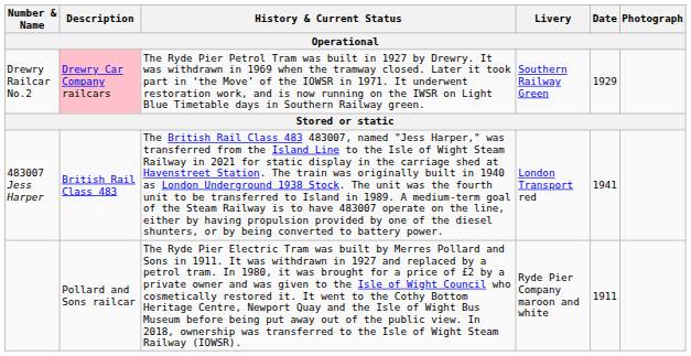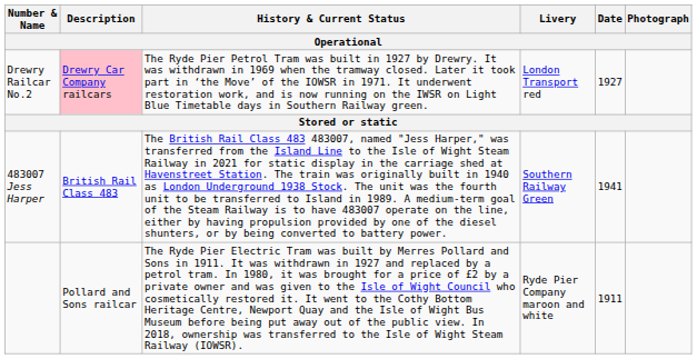 <table class="wikitable">
 <tr>
 <th>Number & Name</th>
 <th>Description</th>
 <th>History & Current Status</th>
 <th>Livery</th>
 <th>Date</th>
 <th>Photograph</th>
 </tr>
 <tr>
 <th colspan="6">Operational</th>
 </tr>
 <tr>
 <td>Drewry Railcar No.2</td>
 <td style="background: pink;"><a href='#'>Drewry Car Company</a> railcars</td>
 <td>The Ryde Pier Petrol Tram was built in 1927 by Drewry. It was withdrawn in 1969 when the tramway closed. Later it took part in ‘the Move’ of the IOWSR in 1971. It underwent restoration work, and is now running on the IWSR on Light Blue Timetable days in Southern Railway green.</td>
-<td><a href='#'>Southern Railway Green</a></td>
-<td>1929</td>
+<td><a href='#'>London Transport</a> red</td>
+<td>1927</td>
 <td></td>
 </tr>
 <tr>
 <th colspan="6">Stored or static</th>
 </tr>
 <tr>
 <td>483007<br><em>Jess Harper</em></td>
 <td><a href='#'>British Rail Class 483</a></td>
 <td>The <a href='#'>British Rail Class 483</a> 483007, named "Jess Harper," was transferred from the <a href='#'>Island Line</a> to the Isle of Wight Steam Railway in 2021 for static display in the carriage shed at <a href='#'>Havenstreet Station</a>. The train was originally built in 1940 as <a href='#'>London Underground 1938 Stock</a>. The unit was the fourth unit to be transferred to Island in 1989. A medium-term goal of the Steam Railway is to have 483007 operate on the line, either by having propulsion provided by one of the diesel shunters, or by being converted to battery power.</td>
-<td><a href='#'>London Transport</a> red</td>
+<td><a href='#'>Southern Railway Green</a></td>
 <td>1941</td>
 <td></td>
 </tr>
 <tr>
 <td></td>
 <td>Pollard and Sons railcar</td>
 <td>The Ryde Pier Electric Tram was built by Merres Pollard and Sons in 1911. It was withdrawn in 1927 and replaced by a petrol tram. In 1980, it was brought for a price of £2 by a private owner and was given to the <a href='#'>Isle of Wight Council</a> who cosmetically restored it. It went to the Cothy Bottom Heritage Centre, Newport Quay and the Isle of Wight Bus Museum before being put away out of the public view. In 2018, ownership was transferred to the Isle of Wight Steam Railway (IOWSR).</td>
 <td>Ryde Pier Company maroon and white</td>
 <td>1911</td>
 <td></td>
 </tr>
 </table>
